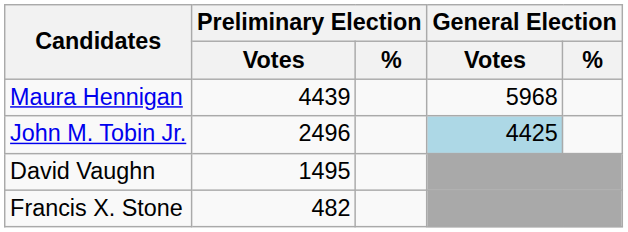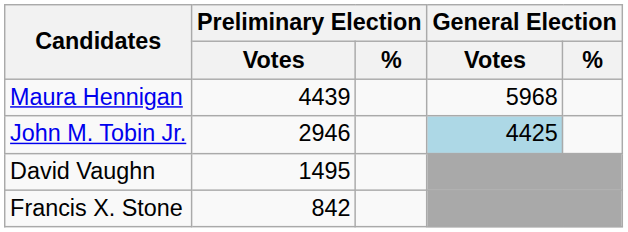 <table class=wikitable>
 <tr>
 <th colspan=1 rowspan=2><strong>Candidates</strong></th>
 <th colspan=2><strong>Preliminary Election</strong></th>
 <th colspan=2><strong>General Election</strong></th>
 </tr>
 <tr>
 <th>Votes</th>
 <th>%</th>
 <th>Votes</th>
 <th>%</th>
 </tr>
 <tr>
 <td><a href='#'>Maura Hennigan</a></td>
 <td align="right">4439</td>
 <td align="right"></td>
 <td align="right">5968</td>
 <td align="right"></td>
 </tr>
 <tr>
 <td><a href='#'>John M. Tobin Jr.</a></td>
-<td align="right">2496</td>
+<td align="right">2946</td>
 <td align="right"></td>
 <td align="right" style="background: lightblue;">4425</td>
 <td align="right"></td>
 </tr>
 <tr>
 <td>David Vaughn</td>
 <td align="right">1495</td>
 <td align="right"></td>
 <td colspan=2 bgcolor=darkgray> </td>
 </tr>
 <tr>
 <td>Francis X. Stone</td>
-<td align="right">482</td>
+<td align="right">842</td>
 <td align="right"></td>
 <td colspan=2 bgcolor=darkgray> </td>
 </tr>
 </table>
